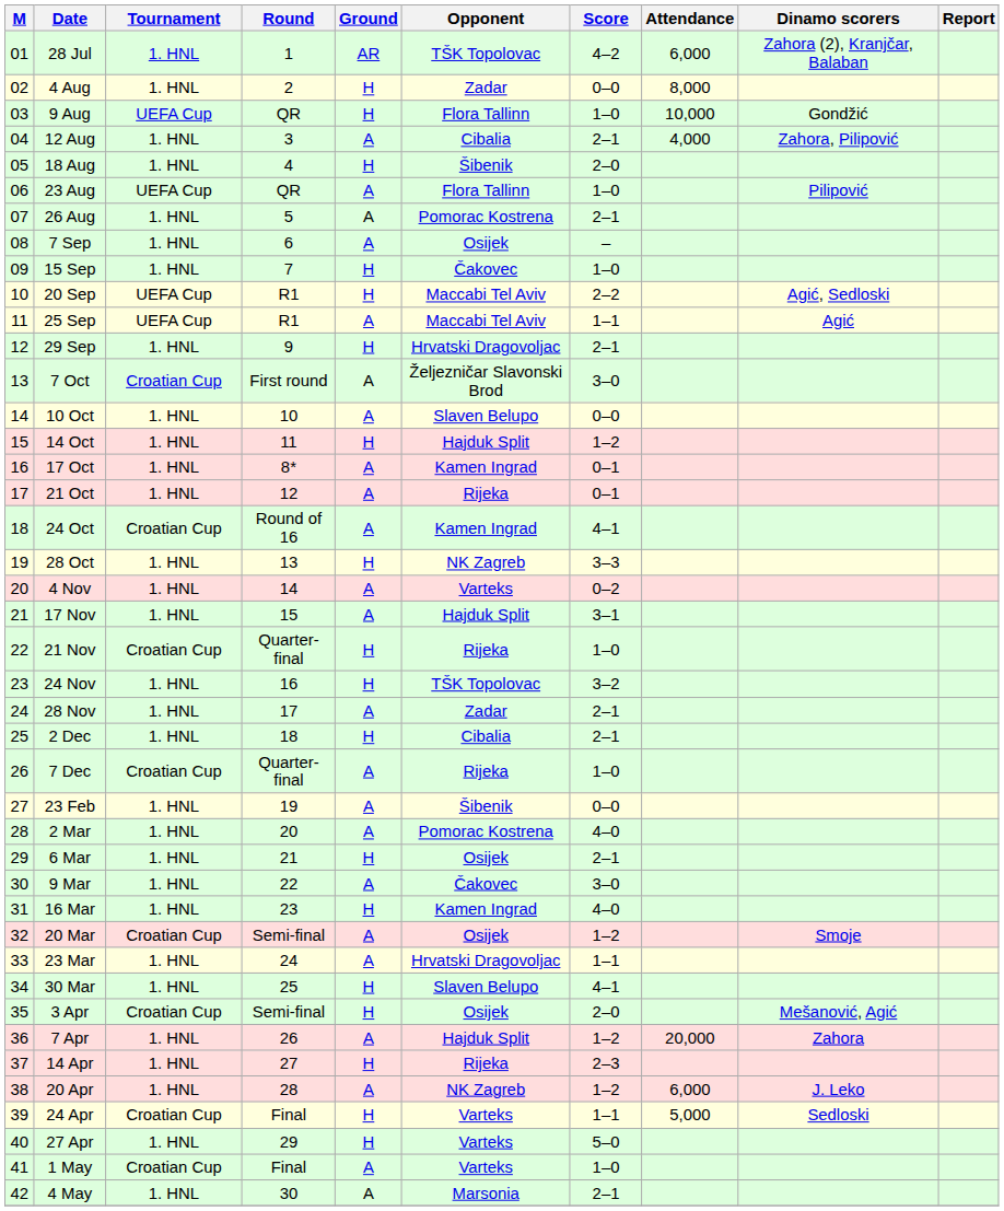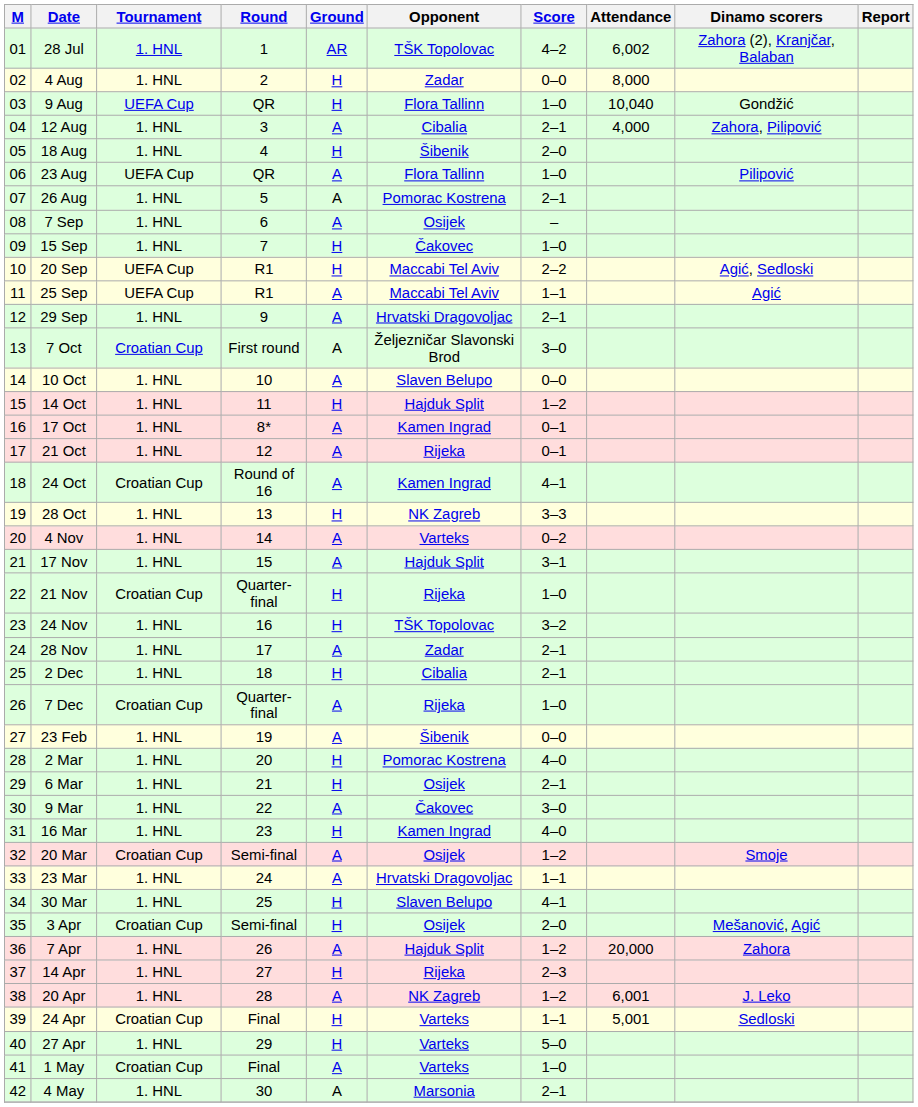 <table class="wikitable sortable" style="text-align: center; font-size:95%;">
 <tr>
 <th width="20"><a href='#'>M</a></th>
 <th width="60"><a href='#'>Date</a><br></th>
 <th width="120"><a href='#'>Tournament</a><br></th>
 <th width="80"><a href='#'>Round</a><br></th>
 <th width="20"><a href='#'>Ground</a><br></th>
 <th width="150">Opponent<br></th>
 <th width="60"><a href='#'>Score</a><br></th>
 <th width="40">Attendance<br></th>
 <th width="180">Dinamo scorers</th>
 <th>Report</th>
 </tr>
 <tr bgcolor="#ddffdd">
 <td>01</td>
 <td>28 Jul</td>
 <td><a href='#'>1. HNL</a></td>
 <td>1</td>
 <td><a href='#'>AR</a></td>
 <td><a href='#'>TŠK Topolovac</a></td>
 <td>4–2</td>
-<td>6,000</td>
+<td>6,002</td>
 <td><a href='#'>Zahora</a> (2), <a href='#'>Kranjčar</a>, <a href='#'>Balaban</a></td>
 <td></td>
 </tr>
 <tr bgcolor="#ffffdd">
 <td>02</td>
 <td>4 Aug</td>
 <td>1. HNL</td>
 <td>2</td>
 <td><a href='#'>H</a></td>
 <td><a href='#'>Zadar</a></td>
 <td>0–0</td>
 <td>8,000</td>
 <td></td>
 <td></td>
 </tr>
 <tr bgcolor="#ddffdd">
 <td>03</td>
 <td>9 Aug</td>
 <td><a href='#'>UEFA Cup</a></td>
 <td>QR</td>
 <td><a href='#'>H</a></td>
 <td><a href='#'>Flora Tallinn</a> </td>
 <td>1–0</td>
-<td>10,000</td>
+<td>10,040</td>
 <td>Gondžić</td>
 <td></td>
 </tr>
 <tr bgcolor="#ddffdd">
 <td>04</td>
 <td>12 Aug</td>
 <td>1. HNL</td>
 <td>3</td>
 <td><a href='#'>A</a></td>
 <td><a href='#'>Cibalia</a></td>
 <td>2–1</td>
 <td>4,000</td>
 <td><a href='#'>Zahora</a>, <a href='#'>Pilipović</a></td>
 <td></td>
 </tr>
 <tr bgcolor="#ddffdd">
 <td>05</td>
 <td>18 Aug</td>
 <td>1. HNL</td>
 <td>4</td>
 <td><a href='#'>H</a></td>
 <td><a href='#'>Šibenik</a></td>
 <td>2–0</td>
 <td></td>
 <td></td>
 <td></td>
 </tr>
 <tr bgcolor="#ddffdd">
 <td>06</td>
 <td>23 Aug</td>
 <td>UEFA Cup</td>
 <td>QR</td>
 <td><a href='#'>A</a> </td>
 <td><a href='#'>Flora Tallinn</a> </td>
 <td>1–0</td>
 <td></td>
 <td><a href='#'>Pilipović</a></td>
 <td></td>
 </tr>
 <tr bgcolor="#ddffdd">
 <td>07</td>
 <td>26 Aug</td>
 <td>1. HNL</td>
 <td>5</td>
 <td>A</td>
 <td><a href='#'>Pomorac Kostrena</a></td>
 <td>2–1</td>
 <td></td>
 <td></td>
 <td></td>
 </tr>
 <tr bgcolor="#ddffdd">
 <td>08</td>
 <td>7 Sep</td>
 <td>1. HNL</td>
 <td>6</td>
 <td><a href='#'>A</a></td>
 <td><a href='#'>Osijek</a></td>
 <td>–</td>
 <td></td>
 <td></td>
 <td></td>
 </tr>
 <tr bgcolor="#ddffdd">
 <td>09</td>
 <td>15 Sep</td>
 <td>1. HNL</td>
 <td>7</td>
 <td><a href='#'>H</a></td>
 <td><a href='#'>Čakovec</a></td>
 <td>1–0</td>
 <td></td>
 <td></td>
 <td></td>
 </tr>
 <tr bgcolor="#ffffdd">
 <td>10</td>
 <td>20 Sep</td>
 <td>UEFA Cup</td>
 <td>R1</td>
 <td><a href='#'>H</a></td>
 <td><a href='#'>Maccabi Tel Aviv</a> </td>
 <td>2–2</td>
 <td></td>
 <td><a href='#'>Agić</a>, <a href='#'>Sedloski</a></td>
 <td></td>
 </tr>
 <tr bgcolor="#ffffdd">
 <td>11</td>
 <td>25 Sep</td>
 <td>UEFA Cup</td>
 <td>R1</td>
 <td><a href='#'>A</a> </td>
 <td><a href='#'>Maccabi Tel Aviv</a> </td>
 <td>1–1</td>
 <td></td>
 <td><a href='#'>Agić</a></td>
 <td></td>
 </tr>
 <tr bgcolor="#ddffdd">
 <td>12</td>
 <td>29 Sep</td>
 <td>1. HNL</td>
 <td>9</td>
-<td><a href='#'>H</a></td>
+<td><a href='#'>A</a></td>
 <td><a href='#'>Hrvatski Dragovoljac</a></td>
 <td>2–1</td>
 <td></td>
 <td></td>
 <td></td>
 </tr>
 <tr bgcolor="#ddffdd">
 <td>13</td>
 <td>7 Oct</td>
 <td><a href='#'>Croatian Cup</a></td>
 <td>First round</td>
 <td>A</td>
 <td>Željezničar Slavonski Brod</td>
 <td>3–0</td>
 <td></td>
 <td></td>
 <td></td>
 </tr>
 <tr bgcolor="#ffffdd">
 <td>14</td>
 <td>10 Oct</td>
 <td>1. HNL</td>
 <td>10</td>
 <td><a href='#'>A</a></td>
 <td><a href='#'>Slaven Belupo</a></td>
 <td>0–0</td>
 <td></td>
 <td></td>
 <td></td>
 </tr>
 <tr bgcolor="#ffdddd">
 <td>15</td>
 <td>14 Oct</td>
 <td>1. HNL</td>
 <td>11</td>
 <td><a href='#'>H</a></td>
 <td><a href='#'>Hajduk Split</a></td>
 <td>1–2</td>
 <td></td>
 <td></td>
 <td></td>
 </tr>
 <tr bgcolor="#ffdddd">
 <td>16</td>
 <td>17 Oct</td>
 <td>1. HNL</td>
 <td>8*</td>
 <td><a href='#'>A</a></td>
 <td><a href='#'>Kamen Ingrad</a></td>
 <td>0–1</td>
 <td></td>
 <td></td>
 <td></td>
 </tr>
 <tr bgcolor="#ffdddd">
 <td>17</td>
 <td>21 Oct</td>
 <td>1. HNL</td>
 <td>12</td>
 <td><a href='#'>A</a></td>
 <td><a href='#'>Rijeka</a></td>
 <td>0–1</td>
 <td></td>
 <td></td>
 <td></td>
 </tr>
 <tr bgcolor="#ddffdd">
 <td>18</td>
 <td>24 Oct</td>
 <td>Croatian Cup</td>
 <td>Round of 16</td>
 <td><a href='#'>A</a></td>
 <td><a href='#'>Kamen Ingrad</a></td>
 <td>4–1</td>
 <td></td>
 <td></td>
 <td></td>
 </tr>
 <tr bgcolor="#ffffdd">
 <td>19</td>
 <td>28 Oct</td>
 <td>1. HNL</td>
 <td>13</td>
 <td><a href='#'>H</a></td>
 <td><a href='#'>NK Zagreb</a></td>
 <td>3–3</td>
 <td></td>
 <td></td>
 <td></td>
 </tr>
 <tr bgcolor="#ffdddd">
 <td>20</td>
 <td>4 Nov</td>
 <td>1. HNL</td>
 <td>14</td>
 <td><a href='#'>A</a></td>
 <td><a href='#'>Varteks</a></td>
 <td>0–2</td>
 <td></td>
 <td></td>
 <td></td>
 </tr>
 <tr bgcolor="#ddffdd">
 <td>21</td>
 <td>17 Nov</td>
 <td>1. HNL</td>
 <td>15</td>
 <td><a href='#'>A</a></td>
 <td><a href='#'>Hajduk Split</a></td>
 <td>3–1</td>
 <td></td>
 <td></td>
 <td></td>
 </tr>
 <tr bgcolor="#ddffdd">
 <td>22</td>
 <td>21 Nov</td>
 <td>Croatian Cup</td>
 <td>Quarter-final</td>
 <td><a href='#'>H</a></td>
 <td><a href='#'>Rijeka</a></td>
 <td>1–0</td>
 <td></td>
 <td></td>
 <td></td>
 </tr>
 <tr bgcolor="#ddffdd">
 <td>23</td>
 <td>24 Nov</td>
 <td>1. HNL</td>
 <td>16</td>
 <td><a href='#'>H</a></td>
 <td><a href='#'>TŠK Topolovac</a></td>
 <td>3–2</td>
 <td></td>
 <td></td>
 <td></td>
 </tr>
 <tr bgcolor="#ddffdd">
 <td>24</td>
 <td>28 Nov</td>
 <td>1. HNL</td>
 <td>17</td>
 <td><a href='#'>A</a></td>
 <td><a href='#'>Zadar</a></td>
 <td>2–1</td>
 <td></td>
 <td></td>
 <td></td>
 </tr>
 <tr bgcolor="#ddffdd">
 <td>25</td>
 <td>2 Dec</td>
 <td>1. HNL</td>
 <td>18</td>
 <td><a href='#'>H</a></td>
 <td><a href='#'>Cibalia</a></td>
 <td>2–1</td>
 <td></td>
 <td></td>
 <td></td>
 </tr>
 <tr bgcolor="#ddffdd">
 <td>26</td>
 <td>7 Dec</td>
 <td>Croatian Cup</td>
 <td>Quarter-final</td>
 <td><a href='#'>A</a></td>
 <td><a href='#'>Rijeka</a></td>
 <td>1–0</td>
 <td></td>
 <td></td>
 <td></td>
 </tr>
 <tr bgcolor="#ffffdd">
 <td>27</td>
 <td>23 Feb</td>
 <td>1. HNL</td>
 <td>19</td>
 <td><a href='#'>A</a></td>
 <td><a href='#'>Šibenik</a></td>
 <td>0–0</td>
 <td></td>
 <td></td>
 <td></td>
 </tr>
 <tr bgcolor="#ddffdd">
 <td>28</td>
 <td>2 Mar</td>
 <td>1. HNL</td>
 <td>20</td>
-<td><a href='#'>A</a> </td>
+<td><a href='#'>H</a></td>
 <td><a href='#'>Pomorac Kostrena</a></td>
 <td>4–0</td>
 <td></td>
 <td></td>
 <td></td>
 </tr>
 <tr bgcolor="#ddffdd">
 <td>29</td>
 <td>6 Mar</td>
 <td>1. HNL</td>
 <td>21</td>
 <td><a href='#'>H</a></td>
 <td><a href='#'>Osijek</a></td>
 <td>2–1</td>
 <td></td>
 <td></td>
 <td></td>
 </tr>
 <tr bgcolor="#ddffdd">
 <td>30</td>
 <td>9 Mar</td>
 <td>1. HNL</td>
 <td>22</td>
 <td><a href='#'>A</a></td>
 <td><a href='#'>Čakovec</a></td>
 <td>3–0</td>
 <td></td>
 <td></td>
 <td></td>
 </tr>
 <tr bgcolor="#ddffdd">
 <td>31</td>
 <td>16 Mar</td>
 <td>1. HNL</td>
 <td>23</td>
 <td><a href='#'>H</a></td>
 <td><a href='#'>Kamen Ingrad</a></td>
 <td>4–0</td>
 <td></td>
 <td></td>
 <td></td>
 </tr>
 <tr bgcolor="#ffdddd">
 <td>32</td>
 <td>20 Mar</td>
 <td>Croatian Cup</td>
 <td>Semi-final</td>
 <td><a href='#'>A</a></td>
 <td><a href='#'>Osijek</a></td>
 <td>1–2</td>
 <td></td>
 <td><a href='#'>Smoje</a></td>
 <td></td>
 </tr>
 <tr bgcolor="#ffffdd">
 <td>33</td>
 <td>23 Mar</td>
 <td>1. HNL</td>
 <td>24</td>
 <td><a href='#'>A</a></td>
 <td><a href='#'>Hrvatski Dragovoljac</a></td>
 <td>1–1</td>
 <td></td>
 <td></td>
 <td></td>
 </tr>
 <tr bgcolor="#ddffdd">
 <td>34</td>
 <td>30 Mar</td>
 <td>1. HNL</td>
 <td>25</td>
 <td><a href='#'>H</a></td>
 <td><a href='#'>Slaven Belupo</a></td>
 <td>4–1</td>
 <td></td>
 <td></td>
 <td></td>
 </tr>
 <tr bgcolor="#ddffdd">
 <td>35</td>
 <td>3 Apr</td>
 <td>Croatian Cup</td>
 <td>Semi-final</td>
 <td><a href='#'>H</a></td>
 <td><a href='#'>Osijek</a></td>
 <td>2–0</td>
 <td></td>
 <td><a href='#'>Mešanović</a>, <a href='#'>Agić</a></td>
 <td></td>
 </tr>
 <tr bgcolor="#ffdddd">
 <td>36</td>
 <td>7 Apr</td>
 <td>1. HNL</td>
 <td>26</td>
 <td><a href='#'>A</a></td>
 <td><a href='#'>Hajduk Split</a></td>
 <td>1–2</td>
 <td>20,000</td>
 <td><a href='#'>Zahora</a></td>
 <td></td>
 </tr>
 <tr bgcolor="#ffdddd">
 <td>37</td>
 <td>14 Apr</td>
 <td>1. HNL</td>
 <td>27</td>
 <td><a href='#'>H</a></td>
 <td><a href='#'>Rijeka</a></td>
 <td>2–3</td>
 <td></td>
 <td></td>
 <td></td>
 </tr>
 <tr bgcolor="#ffdddd">
 <td>38</td>
 <td>20 Apr</td>
 <td>1. HNL</td>
 <td>28</td>
 <td><a href='#'>A</a></td>
 <td><a href='#'>NK Zagreb</a></td>
 <td>1–2</td>
-<td>6,000</td>
+<td>6,001</td>
 <td><a href='#'>J. Leko</a></td>
 <td></td>
 </tr>
 <tr bgcolor="#ffffdd">
 <td>39</td>
 <td>24 Apr</td>
 <td>Croatian Cup</td>
 <td>Final</td>
 <td><a href='#'>H</a></td>
 <td><a href='#'>Varteks</a></td>
 <td>1–1</td>
-<td>5,000</td>
+<td>5,001</td>
 <td><a href='#'>Sedloski</a></td>
 <td></td>
 </tr>
 <tr bgcolor="#ddffdd">
 <td>40</td>
 <td>27 Apr</td>
 <td>1. HNL</td>
 <td>29</td>
 <td><a href='#'>H</a></td>
 <td><a href='#'>Varteks</a></td>
 <td>5–0</td>
 <td></td>
 <td></td>
 <td></td>
 </tr>
 <tr bgcolor="#ddffdd">
 <td>41</td>
 <td>1 May</td>
 <td>Croatian Cup</td>
 <td>Final</td>
 <td><a href='#'>A</a></td>
 <td><a href='#'>Varteks</a></td>
 <td>1–0</td>
 <td></td>
 <td></td>
 <td></td>
 </tr>
 <tr bgcolor="#ddffdd">
 <td>42</td>
 <td>4 May</td>
 <td>1. HNL</td>
 <td>30</td>
 <td>A</td>
 <td><a href='#'>Marsonia</a></td>
 <td>2–1</td>
 <td></td>
 <td></td>
 <td></td>
 </tr>
 <tr>
 </tr>
 </table>
